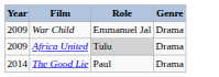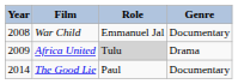 <table class="wikitable" style="font-size: 95%;">
 <tr>
 <th style="background: #B0C4DE;">Year</th>
 <th style="background: #B0C4DE;">Film</th>
 <th style="background: #B0C4DE;">Role</th>
 <th style="background: #B0C4DE;">Genre</th>
 </tr>
 <tr>
-<td>2009</td>
+<td>2008</td>
 <td><em>War Child</em></td>
 <td>Emmanuel Jal</td>
-<td>Drama</td>
+<td>Documentary</td>
 </tr>
 <tr>
 <td>2009</td>
 <td><em><a href='#'>Africa United</a></em></td>
 <td style="background: lightgrey;">Tulu</td>
 <td>Drama</td>
 </tr>
 <tr>
 <td>2014</td>
 <td><em><a href='#'>The Good Lie</a></em></td>
 <td>Paul</td>
-<td>Drama</td>
+<td>Documentary</td>
 </tr>
 </table>
